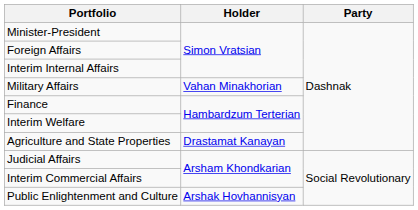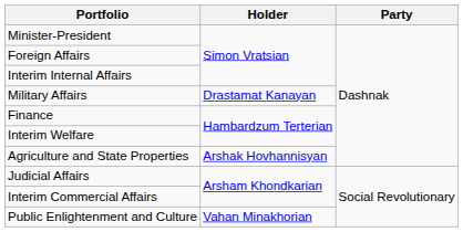 <table class="wikitable">
 <tr>
 <th>Portfolio</th>
 <th>Holder</th>
 <th>Party</th>
 </tr>
 <tr>
 <td>Minister-President</td>
 <td rowspan="3"><a href='#'>Simon Vratsian</a></td>
 <td rowspan="7">Dashnak</td>
 </tr>
 <tr>
 <td>Foreign Affairs</td>
 </tr>
 <tr>
 <td>Interim Internal Affairs</td>
 </tr>
 <tr>
 <td>Military Affairs</td>
-<td><a href='#'>Vahan Minakhorian</a></td>
+<td><a href='#'>Drastamat Kanayan</a></td>
 </tr>
 <tr>
 <td>Finance</td>
 <td rowspan="2"><a href='#'>Hambardzum Terterian</a></td>
 </tr>
 <tr>
 <td>Interim Welfare</td>
 </tr>
 <tr>
 <td>Agriculture and State Properties</td>
-<td><a href='#'>Drastamat Kanayan</a></td>
+<td><a href='#'>Arshak Hovhannisyan</a></td>
 </tr>
 <tr>
 <td>Judicial Affairs</td>
 <td rowspan="2"><a href='#'>Arsham Khondkarian</a></td>
 <td rowspan="3">Social Revolutionary</td>
 </tr>
 <tr>
 <td>Interim Commercial Affairs</td>
 </tr>
 <tr>
 <td>Public Enlightenment and Culture</td>
-<td><a href='#'>Arshak Hovhannisyan</a></td>
+<td><a href='#'>Vahan Minakhorian</a></td>
 </tr>
 </table>
